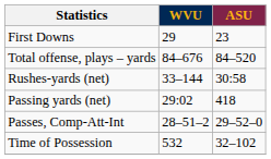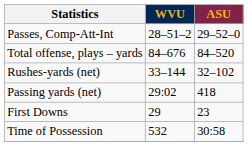 <table class="wikitable">
 <tr>
 <th>Statistics</th>
 <th style="background:#002855; color:#eeb111">WVU</th>
 <th style="background:#802249; color:#ffb310">ASU</th>
 </tr>
 <tr>
-<td>First Downs</td>
-<td>29</td>
-<td>23</td>
+<td>Passes, Comp-Att-Int</td>
+<td>28–51–2</td>
+<td>29–52–0</td>
 </tr>
 <tr>
 <td>Total offense, plays – yards</td>
 <td>84–676</td>
 <td>84–520</td>
 </tr>
 <tr>
 <td>Rushes-yards (net)</td>
 <td>33–144</td>
-<td>30:58</td>
+<td>32–102</td>
 </tr>
 <tr>
 <td>Passing yards (net)</td>
 <td>29:02</td>
 <td>418</td>
 </tr>
 <tr>
-<td>Passes, Comp-Att-Int</td>
-<td>28–51–2</td>
-<td>29–52–0</td>
+<td>First Downs</td>
+<td>29</td>
+<td>23</td>
 </tr>
 <tr>
 <td>Time of Possession</td>
 <td>532</td>
-<td>32–102</td>
+<td>30:58</td>
 </tr>
 <tr>
 </tr>
 </table>
